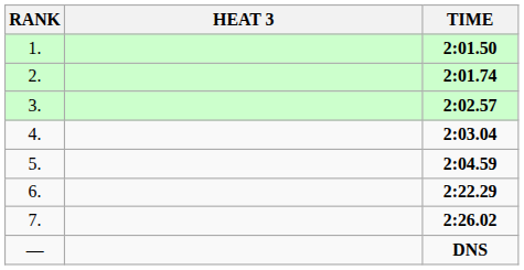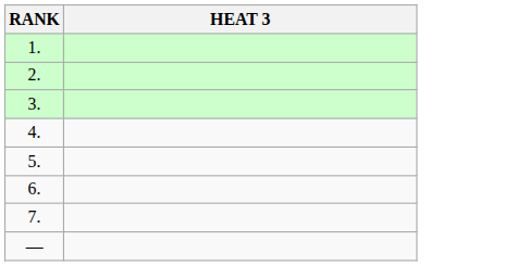 <table class="wikitable" style="border-collapse: collapse; font-size: 90%;">
 <tr>
 <th>RANK</th>
 <th style="width: 20em">HEAT 3</th>
-<th style="width: 5em">TIME</th>
 </tr>
 <tr style="background:#ccffcc;">
 <td align="center">1.</td>
 <td></td>
-<td align="center"><strong>2:01.50</strong></td>
 </tr>
 <tr style="background:#ccffcc;">
 <td align="center">2.</td>
 <td></td>
-<td align="center"><strong>2:01.74</strong></td>
 </tr>
 <tr style="background:#ccffcc;">
 <td align="center">3.</td>
 <td></td>
-<td align="center"><strong>2:02.57</strong></td>
 </tr>
 <tr>
 <td align="center">4.</td>
 <td></td>
-<td align="center"><strong>2:03.04</strong></td>
 </tr>
 <tr>
 <td align="center">5.</td>
 <td></td>
-<td align="center"><strong>2:04.59</strong></td>
 </tr>
 <tr>
 <td align="center">6.</td>
 <td></td>
-<td align="center"><strong>2:22.29</strong></td>
 </tr>
 <tr>
 <td align="center">7.</td>
 <td></td>
-<td align="center"><strong>2:26.02</strong></td>
 </tr>
 <tr>
 <td align="center">—</td>
 <td></td>
-<td align="center"><strong>DNS</strong></td>
 </tr>
 </table>
